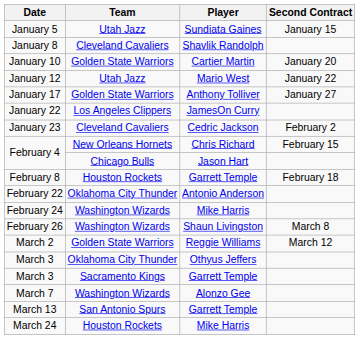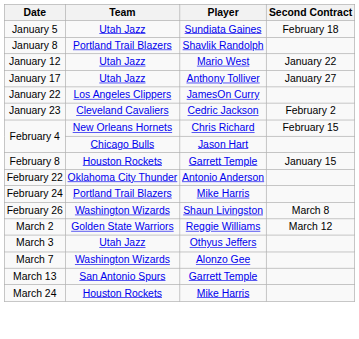 <table class="wikitable" style="text-align: center">
 <tr>
 <th>Date</th>
 <th>Team</th>
 <th>Player</th>
 <th>Second Contract</th>
 </tr>
 <tr>
 <td>January 5</td>
 <td><a href='#'>Utah Jazz</a></td>
 <td><a href='#'>Sundiata Gaines</a></td>
-<td>January 15</td>
+<td>February 18</td>
 </tr>
 <tr>
 <td>January 8</td>
-<td><a href='#'>Cleveland Cavaliers</a></td>
+<td><a href='#'>Portland Trail Blazers</a></td>
 <td><a href='#'>Shavlik Randolph</a></td>
 <td></td>
-</tr>
-<tr>
-<td>January 10</td>
-<td><a href='#'>Golden State Warriors</a></td>
-<td><a href='#'>Cartier Martin</a></td>
-<td>January 20</td>
 </tr>
 <tr>
 <td>January 12</td>
 <td><a href='#'>Utah Jazz</a></td>
 <td><a href='#'>Mario West</a></td>
 <td>January 22</td>
 </tr>
 <tr>
 <td>January 17</td>
-<td><a href='#'>Golden State Warriors</a></td>
+<td><a href='#'>Utah Jazz</a></td>
 <td><a href='#'>Anthony Tolliver</a></td>
 <td>January 27</td>
 </tr>
 <tr>
 <td>January 22</td>
 <td><a href='#'>Los Angeles Clippers</a></td>
 <td><a href='#'>JamesOn Curry</a></td>
 <td></td>
 </tr>
 <tr>
 <td>January 23</td>
 <td><a href='#'>Cleveland Cavaliers</a></td>
 <td><a href='#'>Cedric Jackson</a></td>
 <td>February 2</td>
 </tr>
 <tr>
 <td rowspan="2">February 4</td>
 <td><a href='#'>New Orleans Hornets</a></td>
 <td><a href='#'>Chris Richard</a></td>
 <td>February 15</td>
 </tr>
 <tr>
 <td><a href='#'>Chicago Bulls</a></td>
 <td><a href='#'>Jason Hart</a></td>
 <td></td>
 </tr>
 <tr>
 <td>February 8</td>
 <td><a href='#'>Houston Rockets</a></td>
 <td><a href='#'>Garrett Temple</a></td>
-<td>February 18</td>
+<td>January 15</td>
 </tr>
 <tr>
 <td>February 22</td>
 <td><a href='#'>Oklahoma City Thunder</a></td>
 <td><a href='#'>Antonio Anderson</a></td>
 <td></td>
 </tr>
 <tr>
 <td>February 24</td>
-<td><a href='#'>Washington Wizards</a></td>
+<td><a href='#'>Portland Trail Blazers</a></td>
 <td><a href='#'>Mike Harris</a></td>
 <td></td>
 </tr>
 <tr>
 <td>February 26</td>
 <td><a href='#'>Washington Wizards</a></td>
 <td><a href='#'>Shaun Livingston</a></td>
 <td>March 8</td>
 </tr>
 <tr>
 <td>March 2</td>
 <td><a href='#'>Golden State Warriors</a></td>
 <td><a href='#'>Reggie Williams</a></td>
 <td>March 12</td>
 </tr>
 <tr>
 <td>March 3</td>
-<td><a href='#'>Oklahoma City Thunder</a></td>
+<td><a href='#'>Utah Jazz</a></td>
 <td><a href='#'>Othyus Jeffers</a></td>
-<td></td>
-</tr>
-<tr>
-<td>March 3</td>
-<td><a href='#'>Sacramento Kings</a></td>
-<td><a href='#'>Garrett Temple</a></td>
 <td></td>
 </tr>
 <tr>
 <td>March 7</td>
 <td><a href='#'>Washington Wizards</a></td>
 <td><a href='#'>Alonzo Gee</a></td>
 <td></td>
 </tr>
 <tr>
 <td>March 13</td>
 <td><a href='#'>San Antonio Spurs</a></td>
 <td><a href='#'>Garrett Temple</a></td>
 <td></td>
 </tr>
 <tr>
 <td>March 24</td>
 <td><a href='#'>Houston Rockets</a></td>
 <td><a href='#'>Mike Harris</a></td>
 <td></td>
 </tr>
 </table>
